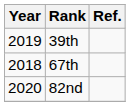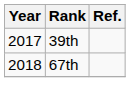 <table class="wikitable sortable">
 <tr>
 <th>Year</th>
 <th>Rank</th>
 <th>Ref.</th>
 </tr>
 <tr>
-<td>2019</td>
+<td>2017</td>
 <td>39th</td>
 <td></td>
 </tr>
 <tr>
 <td>2018</td>
 <td>67th</td>
 <td></td>
 </tr>
 <tr>
-<td>2020</td>
-<td>82nd</td>
-<td></td>
-</tr>
-<tr>
 </tr>
 </table>
